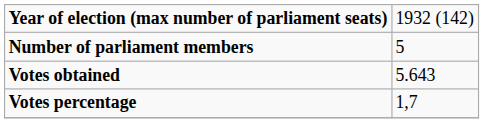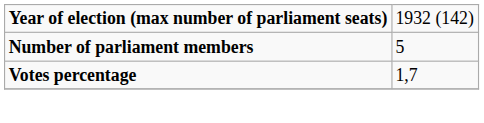 <table class="wikitable" align="center">
 <tr>
 <td><strong>Year of election (max number of parliament seats)</strong></td>
 <td>1932 (142)</td>
 </tr>
 <tr --->
 <td><strong>Number of parliament members</strong></td>
 <td>5</td>
 </tr>
 <tr --->
-<td><strong>Votes obtained</strong></td>
-<td>5.643</td>
-</tr>
-<tr --->
 <td><strong>Votes percentage</strong></td>
 <td>1,7</td>
 </tr>
 <tr --->
 </tr>
 </table>
